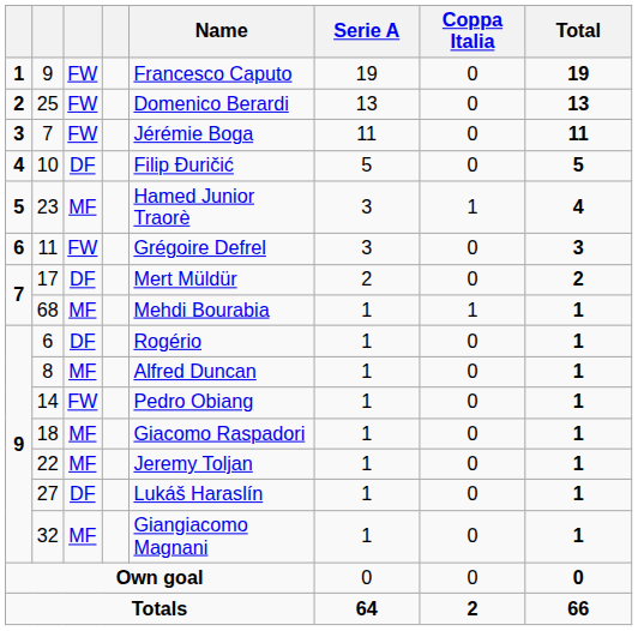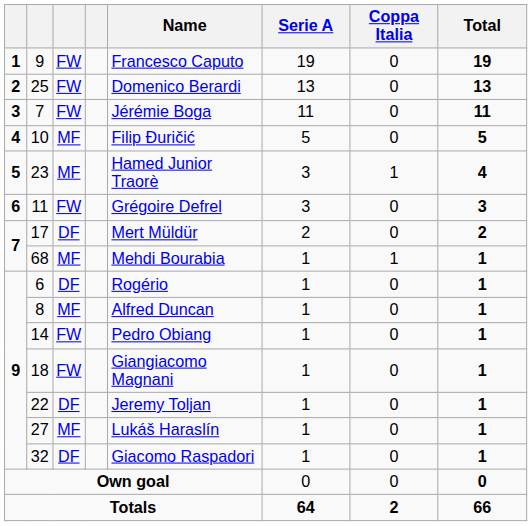 <table class="wikitable" style="text-align:center">
 <tr>
 <th width=15></th>
 <th width=15></th>
 <th width=15></th>
 <th width=15></th>
 <th width=145>Name</th>
 <th width=80><strong><a href='#'>Serie A</a></strong></th>
 <th width=80><strong><a href='#'>Coppa Italia</a></strong></th>
 <th width=80>Total</th>
 </tr>
 <tr>
 <td><strong>1</strong></td>
 <td>9</td>
 <td><a href='#'>FW</a></td>
 <td></td>
 <td align=left><a href='#'>Francesco Caputo</a></td>
 <td>19</td>
 <td>0</td>
 <td><strong>19</strong></td>
 </tr>
 <tr>
 <td><strong>2</strong></td>
 <td>25</td>
 <td><a href='#'>FW</a></td>
 <td></td>
 <td align=left><a href='#'>Domenico Berardi</a></td>
 <td>13</td>
 <td>0</td>
 <td><strong>13</strong></td>
 </tr>
 <tr>
 <td><strong>3</strong></td>
 <td>7</td>
 <td><a href='#'>FW</a></td>
 <td></td>
 <td align=left><a href='#'>Jérémie Boga</a></td>
 <td>11</td>
 <td>0</td>
 <td><strong>11</strong></td>
 </tr>
 <tr>
 <td><strong>4</strong></td>
 <td>10</td>
-<td><a href='#'>DF</a></td>
+<td><a href='#'>MF</a></td>
 <td></td>
 <td align=left><a href='#'>Filip Đuričić</a></td>
 <td>5</td>
 <td>0</td>
 <td><strong>5</strong></td>
 </tr>
 <tr>
 <td><strong>5</strong></td>
 <td>23</td>
 <td><a href='#'>MF</a></td>
 <td></td>
 <td align=left><a href='#'>Hamed Junior Traorè</a></td>
 <td>3</td>
 <td>1</td>
 <td><strong>4</strong></td>
 </tr>
 <tr>
 <td><strong>6</strong></td>
 <td>11</td>
 <td><a href='#'>FW</a></td>
 <td></td>
 <td align=left><a href='#'>Grégoire Defrel</a></td>
 <td>3</td>
 <td>0</td>
 <td><strong>3</strong></td>
 </tr>
 <tr>
 <td rowspan=2><strong>7</strong></td>
 <td>17</td>
 <td><a href='#'>DF</a></td>
 <td></td>
 <td align=left><a href='#'>Mert Müldür</a></td>
 <td>2</td>
 <td>0</td>
 <td><strong>2</strong></td>
 </tr>
 <tr>
 <td>68</td>
 <td><a href='#'>MF</a></td>
 <td></td>
 <td align=left><a href='#'>Mehdi Bourabia</a></td>
 <td>1</td>
 <td>1</td>
 <td><strong>1</strong></td>
 </tr>
 <tr>
 <td rowspan=7><strong>9</strong></td>
 <td>6</td>
 <td><a href='#'>DF</a></td>
 <td></td>
 <td align=left><a href='#'>Rogério</a></td>
 <td>1</td>
 <td>0</td>
 <td><strong>1</strong></td>
 </tr>
 <tr>
 <td>8</td>
 <td><a href='#'>MF</a></td>
 <td></td>
 <td align=left><a href='#'>Alfred Duncan</a></td>
 <td>1</td>
 <td>0</td>
 <td><strong>1</strong></td>
 </tr>
 <tr>
 <td>14</td>
 <td><a href='#'>FW</a></td>
 <td></td>
 <td align=left><a href='#'>Pedro Obiang</a></td>
 <td>1</td>
 <td>0</td>
 <td><strong>1</strong></td>
 </tr>
 <tr>
 <td>18</td>
-<td><a href='#'>MF</a></td>
+<td><a href='#'>FW</a></td>
 <td></td>
-<td align=left><a href='#'>Giacomo Raspadori</a></td>
+<td align=left><a href='#'>Giangiacomo Magnani</a></td>
 <td>1</td>
 <td>0</td>
 <td><strong>1</strong></td>
 </tr>
 <tr>
 <td>22</td>
-<td><a href='#'>MF</a></td>
+<td><a href='#'>DF</a></td>
 <td></td>
 <td align=left><a href='#'>Jeremy Toljan</a></td>
 <td>1</td>
 <td>0</td>
 <td><strong>1</strong></td>
 </tr>
 <tr>
 <td>27</td>
-<td><a href='#'>DF</a></td>
+<td><a href='#'>MF</a></td>
 <td></td>
 <td align=left><a href='#'>Lukáš Haraslín</a></td>
 <td>1</td>
 <td>0</td>
 <td><strong>1</strong></td>
 </tr>
 <tr>
 <td>32</td>
-<td><a href='#'>MF</a></td>
+<td><a href='#'>DF</a></td>
 <td></td>
-<td align=left><a href='#'>Giangiacomo Magnani</a></td>
+<td align=left><a href='#'>Giacomo Raspadori</a></td>
 <td>1</td>
 <td>0</td>
 <td><strong>1</strong></td>
 </tr>
 <tr>
 <td colspan=5><strong>Own goal</strong></td>
 <td>0</td>
 <td>0</td>
 <td><strong>0</strong></td>
 </tr>
 <tr>
 <td colspan=5><strong>Totals</strong></td>
 <td><strong>64</strong></td>
 <td><strong>2</strong></td>
 <td><strong>66</strong></td>
 </tr>
 </table>
